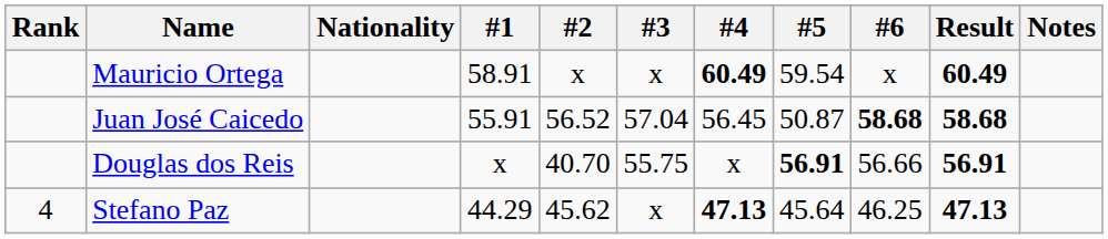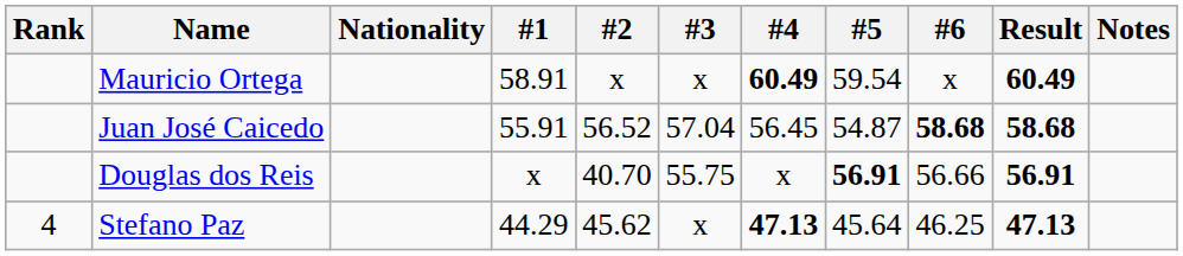 <table class="wikitable sortable" style="text-align:center">
 <tr>
 <th>Rank</th>
 <th>Name</th>
 <th>Nationality</th>
 <th>#1</th>
 <th>#2</th>
 <th>#3</th>
 <th>#4</th>
 <th>#5</th>
 <th>#6</th>
 <th>Result</th>
 <th>Notes</th>
 </tr>
 <tr>
 <td></td>
 <td align=left><a href='#'>Mauricio Ortega</a></td>
 <td align=left></td>
 <td>58.91</td>
 <td>x</td>
 <td>x</td>
 <td><strong>60.49</strong></td>
 <td>59.54</td>
 <td>x</td>
 <td><strong>60.49</strong></td>
 <td></td>
 </tr>
 <tr>
 <td></td>
 <td align=left><a href='#'>Juan José Caicedo</a></td>
 <td align=left></td>
 <td>55.91</td>
 <td>56.52</td>
 <td>57.04</td>
 <td>56.45</td>
-<td>50.87</td>
+<td>54.87</td>
 <td><strong>58.68</strong></td>
 <td><strong>58.68</strong></td>
 <td></td>
 </tr>
 <tr>
 <td></td>
 <td align=left><a href='#'>Douglas dos Reis</a></td>
 <td align=left></td>
 <td>x</td>
 <td>40.70</td>
 <td>55.75</td>
 <td>x</td>
 <td><strong>56.91</strong></td>
 <td>56.66</td>
 <td><strong>56.91</strong></td>
 <td></td>
 </tr>
 <tr>
 <td>4</td>
 <td align=left><a href='#'>Stefano Paz</a></td>
 <td align=left></td>
 <td>44.29</td>
 <td>45.62</td>
 <td>x</td>
 <td><strong>47.13</strong></td>
 <td>45.64</td>
 <td>46.25</td>
 <td><strong>47.13</strong></td>
 <td></td>
 </tr>
 </table>
